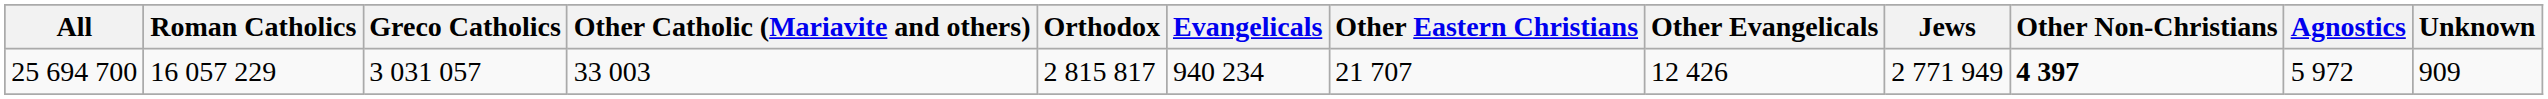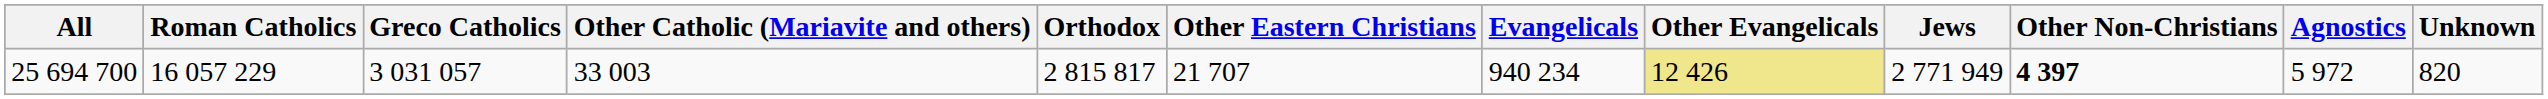 <table class="wikitable">
 <tr>
 <th>All</th>
 <th>Roman Catholics</th>
 <th>Greco Catholics</th>
 <th>Other Catholic (<a href='#'>Mariavite</a> and others)</th>
 <th>Orthodox</th>
+<th>Other <a href='#'>Eastern Christians</a></th>
 <th><a href='#'>Evangelicals</a></th>
-<th>Other <a href='#'>Eastern Christians</a></th>
 <th>Other Evangelicals</th>
 <th>Jews</th>
 <th>Other Non-Christians</th>
 <th><a href='#'>Agnostics</a></th>
 <th>Unknown</th>
 </tr>
 <tr>
 <td>25 694 700</td>
 <td>16 057 229</td>
 <td>3 031 057</td>
 <td>33 003</td>
 <td>2 815 817</td>
+<td>21 707</td>
 <td>940 234</td>
-<td>21 707</td>
-<td>12 426</td>
+<td style="background: khaki;">12 426</td>
 <td>2 771 949</td>
 <td><strong>4 397</strong></td>
 <td>5 972</td>
-<td>909</td>
+<td>820</td>
 </tr>
 </table>
